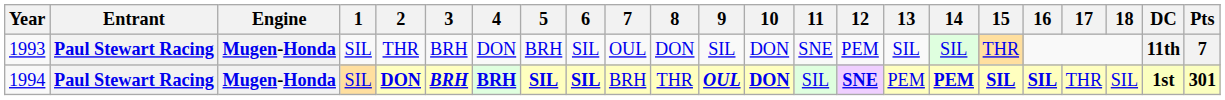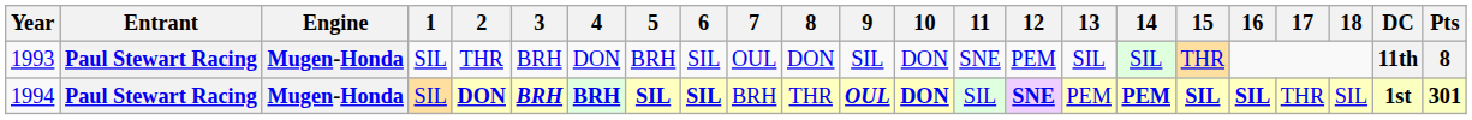 <table class="wikitable" style="text-align:center; font-size:85%">
 <tr>
 <th>Year</th>
 <th>Entrant</th>
 <th>Engine</th>
 <th>1</th>
 <th>2</th>
 <th>3</th>
 <th>4</th>
 <th>5</th>
 <th>6</th>
 <th>7</th>
 <th>8</th>
 <th>9</th>
 <th>10</th>
 <th>11</th>
 <th>12</th>
 <th>13</th>
 <th>14</th>
 <th>15</th>
 <th>16</th>
 <th>17</th>
 <th>18</th>
 <th>DC</th>
 <th>Pts</th>
 </tr>
 <tr>
 <td><a href='#'>1993</a></td>
 <th nowrap><a href='#'>Paul Stewart Racing</a></th>
 <th nowrap><a href='#'>Mugen</a>-<a href='#'>Honda</a></th>
 <td><a href='#'>SIL</a><br></td>
 <td><a href='#'>THR</a><br></td>
 <td><a href='#'>BRH</a><br></td>
 <td><a href='#'>DON</a><br></td>
 <td><a href='#'>BRH</a><br></td>
 <td><a href='#'>SIL</a><br></td>
 <td><a href='#'>OUL</a><br></td>
 <td><a href='#'>DON</a><br></td>
 <td><a href='#'>SIL</a><br></td>
 <td><a href='#'>DON</a><br></td>
 <td><a href='#'>SNE</a><br></td>
 <td><a href='#'>PEM</a><br></td>
 <td><a href='#'>SIL</a><br></td>
 <td style="background:#DFFFDF;"><a href='#'>SIL</a><br></td>
 <td style="background:#FFDF9F;"><a href='#'>THR</a><br></td>
 <td colspan=3></td>
 <th>11th</th>
-<th>7</th>
+<th>8</th>
 </tr>
 <tr>
 <td><a href='#'>1994</a></td>
 <th nowrap><a href='#'>Paul Stewart Racing</a></th>
 <th nowrap><a href='#'>Mugen</a>-<a href='#'>Honda</a></th>
 <td style="background:#FFDF9F;"><a href='#'>SIL</a><br></td>
 <td style="background:#FFFFBF;"><strong><a href='#'>DON</a></strong><br></td>
 <td style="background:#FFFFBF;"><strong><em><a href='#'>BRH</a></em></strong><br></td>
 <td style="background:#DFFFDF;"><strong><a href='#'>BRH</a></strong><br></td>
 <td style="background:#FFFFBF;"><strong><a href='#'>SIL</a></strong><br></td>
 <td style="background:#FFFFBF;"><strong><a href='#'>SIL</a></strong><br></td>
 <td style="background:#FFFFBF;"><a href='#'>BRH</a><br></td>
 <td style="background:#FFFFBF;"><a href='#'>THR</a><br></td>
 <td style="background:#FFFFBF;"><strong><em><a href='#'>OUL</a></em></strong><br></td>
 <td style="background:#FFFFBF;"><strong><a href='#'>DON</a></strong><br></td>
 <td style="background:#DFFFDF;"><a href='#'>SIL</a><br></td>
 <td style="background:#EFCFFF;"><strong><a href='#'>SNE</a><br></strong></td>
 <td style="background:#FFFFBF;"><a href='#'>PEM</a><br></td>
 <td style="background:#FFFFBF;"><strong><a href='#'>PEM</a></strong><br></td>
 <td style="background:#FFFFBF;"><strong><a href='#'>SIL</a></strong><br></td>
 <td style="background:#FFFFBF;"><strong><a href='#'>SIL</a></strong><br></td>
 <td style="background:#FFFFBF;"><a href='#'>THR</a><br></td>
 <td style="background:#FFFFBF;"><a href='#'>SIL</a><br></td>
 <td style="background:#FBFFBF;"><strong>1st</strong></td>
 <td style="background:#FBFFBF;"><strong>301</strong></td>
 </tr>
 </table>
